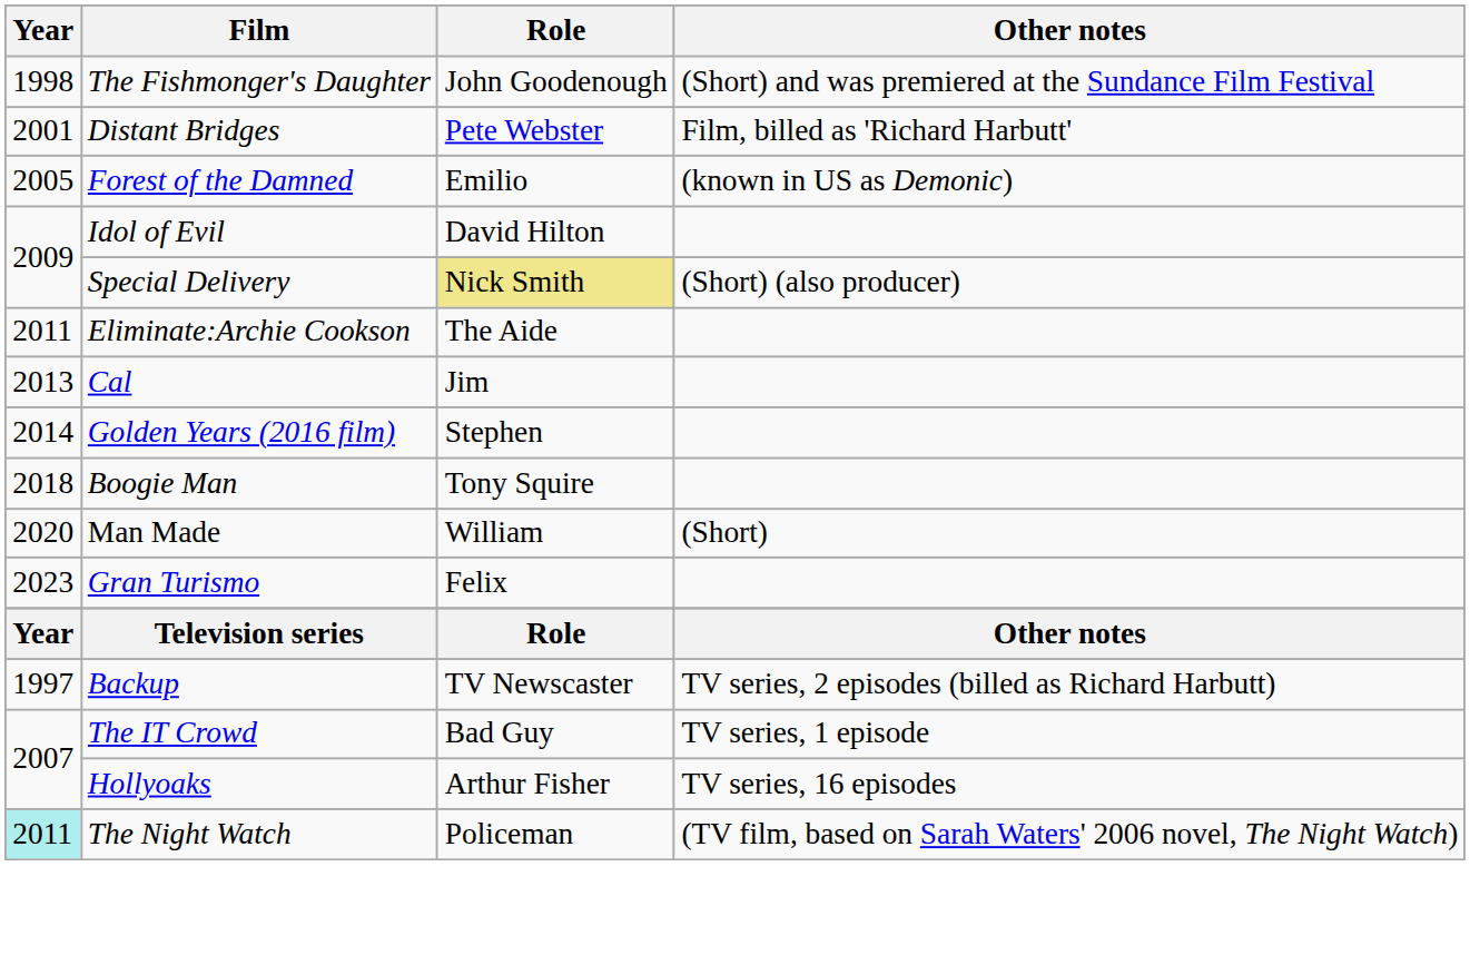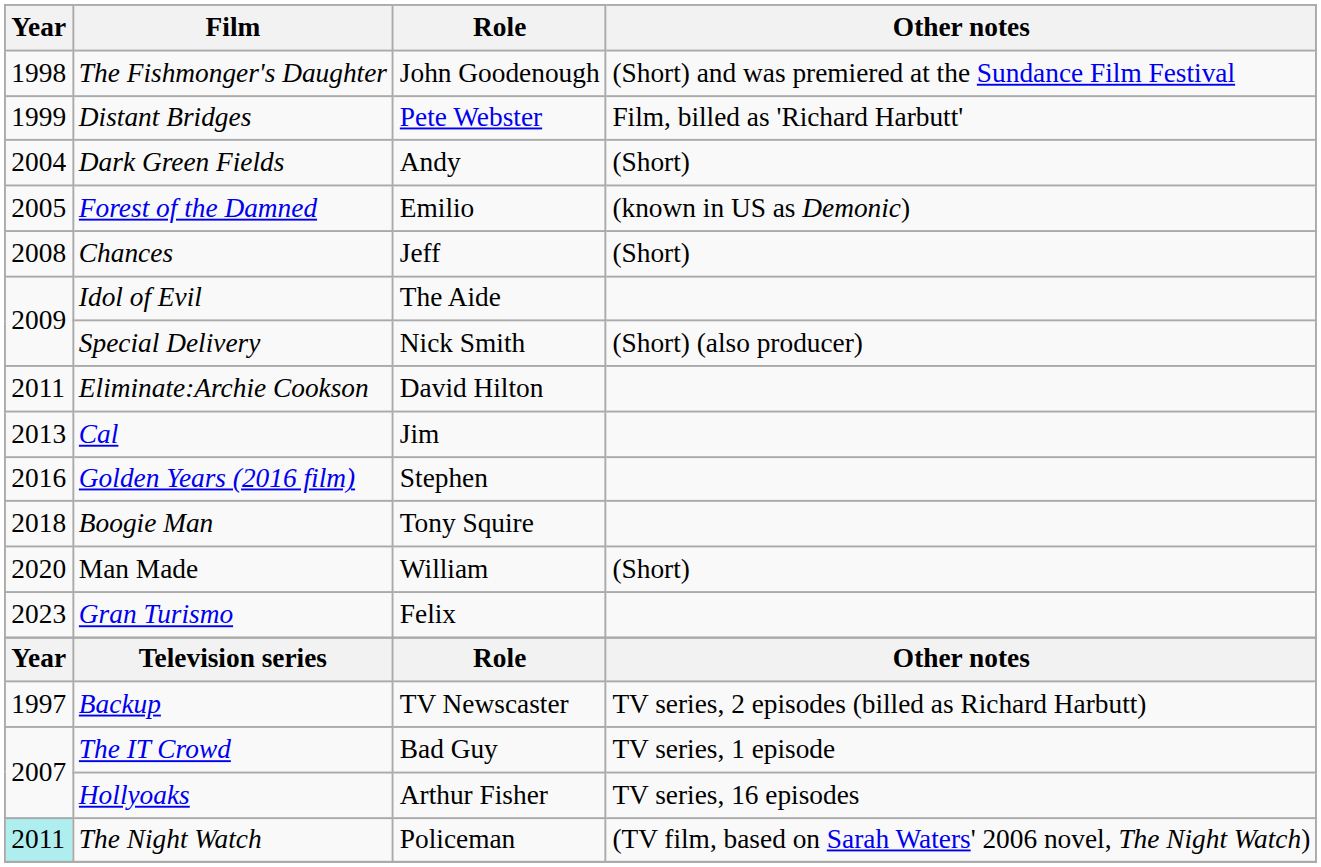 <table class="wikitable" style="font-size: 90%;">
 <tr>
 <th>Year</th>
 <th>Film</th>
 <th>Role</th>
 <th>Other notes</th>
 </tr>
 <tr>
 <td>1998</td>
 <td><em>The Fishmonger's Daughter</em></td>
 <td>John Goodenough</td>
 <td>(Short) and was premiered at the <a href='#'>Sundance Film Festival</a></td>
 </tr>
 <tr>
-<td>2001</td>
+<td>1999</td>
 <td><em>Distant Bridges</em></td>
 <td><a href='#'>Pete Webster</a></td>
 <td>Film, billed as 'Richard Harbutt'</td>
+</tr>
+<tr>
+<td>2004</td>
+<td><em>Dark Green Fields</em></td>
+<td>Andy</td>
+<td>(Short)</td>
 </tr>
 <tr>
 <td>2005</td>
 <td><em><a href='#'>Forest of the Damned</a></em></td>
 <td>Emilio</td>
 <td>(known in US as <em>Demonic</em>)</td>
 </tr>
 <tr>
+<td>2008</td>
+<td><em>Chances</em></td>
+<td>Jeff</td>
+<td>(Short)</td>
+</tr>
+<tr>
 <td rowspan=2>2009</td>
 <td><em>Idol of Evil</em></td>
-<td>David Hilton</td>
+<td>The Aide</td>
 <td></td>
 </tr>
 <tr>
 <td><em>Special Delivery</em></td>
-<td style="background: khaki;">Nick Smith</td>
+<td>Nick Smith</td>
 <td>(Short) (also producer)</td>
 </tr>
 <tr>
 <td>2011</td>
 <td><em>Eliminate:Archie Cookson</em></td>
-<td>The Aide</td>
+<td>David Hilton</td>
 <td></td>
 </tr>
 <tr>
 <td>2013</td>
 <td><em><a href='#'>Cal</a></em></td>
 <td>Jim</td>
 <td></td>
 </tr>
 <tr>
-<td>2014</td>
+<td>2016</td>
 <td><em><a href='#'>Golden Years (2016 film)</a></em></td>
 <td>Stephen</td>
 <td></td>
 </tr>
 <tr>
 <td>2018</td>
 <td><em>Boogie Man</em></td>
 <td>Tony Squire</td>
 <td></td>
 </tr>
 <tr>
 <td>2020</td>
 <td>Man Made</td>
 <td>William</td>
 <td>(Short)</td>
 </tr>
 <tr>
 <td>2023</td>
 <td><em><a href='#'>Gran Turismo</a></em></td>
 <td>Felix</td>
 <td></td>
 </tr>
 <tr>
 </tr>
 <tr>
 <th>Year</th>
 <th>Television series</th>
 <th>Role</th>
 <th>Other notes</th>
 </tr>
 <tr>
 <td>1997</td>
 <td><em><a href='#'>Backup</a></em></td>
 <td>TV Newscaster</td>
 <td>TV series, 2 episodes (billed as Richard Harbutt)</td>
 </tr>
 <tr>
 <td rowspan=2>2007</td>
 <td><em><a href='#'>The IT Crowd</a></em></td>
 <td>Bad Guy</td>
 <td>TV series, 1 episode</td>
 </tr>
 <tr>
 <td><em><a href='#'>Hollyoaks</a></em></td>
 <td>Arthur Fisher</td>
 <td>TV series, 16 episodes</td>
 </tr>
 <tr>
 <td style="background: paleturquoise;">2011</td>
 <td><em>The Night Watch</em></td>
 <td>Policeman</td>
 <td>(TV film, based on <a href='#'>Sarah Waters</a>' 2006 novel, <em>The Night Watch</em>)</td>
 </tr>
 <tr>
 </tr>
 </table>
